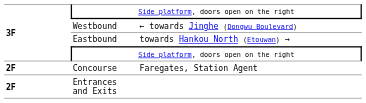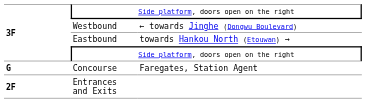 <table cellspacing=0 cellpadding=3>
 <tr>
 <td style="border-bottom:solid 1px gray;border-top:solid 1px gray;" rowspan=4 width=100><strong>3F</strong></td>
 <td style="border-right:solid 2px black;border-left:solid 2px black;border-top:solid 1px gray;border-bottom:solid 2px black;text-align:center;" colspan=2><small><a href='#'>Side platform</a>, doors open on the right</small></td>
 </tr>
 <tr>
 <td style="border-top:solid 0px gray;" width=100>Westbound</td>
 <td style="border-top:solid 0px gray;" width=350>←  towards <a href='#'>Jinghe</a> <small>(<a href='#'>Dongwu Boulevard</a>)</small></td>
 </tr>
 <tr>
 <td style="border-top:solid 1px gray;border-bottom:solid 0px gray;">Eastbound</td>
 <td style="border-top:solid 1px gray;border-bottom:solid 0px gray;">  towards <a href='#'>Hankou North</a> <small>(<a href='#'>Etouwan</a>)</small> →</td>
 </tr>
 <tr>
 <td style="border-right:solid 2px black;border-left:solid 2px black;border-top:solid 2px black;border-bottom:solid 1px gray;text-align:center;" colspan=2><small><a href='#'>Side platform</a>, doors open on the right</small></td>
 </tr>
 <tr>
-<td style="border-bottom:solid 1px gray;"><strong>2F</strong></td>
+<td style="border-bottom:solid 1px gray;"><strong>G</strong></td>
 <td style="border-bottom:solid 1px gray;">Concourse</td>
 <td style="border-bottom:solid 1px gray;">Faregates, Station Agent</td>
 </tr>
 <tr>
 <td style="border-bottom:solid 1px gray;"><strong>2F</strong></td>
 <td style="border-bottom:solid 1px gray;">Entrances and Exits</td>
 <td style="border-bottom:solid 1px gray;"></td>
 </tr>
 </table>
